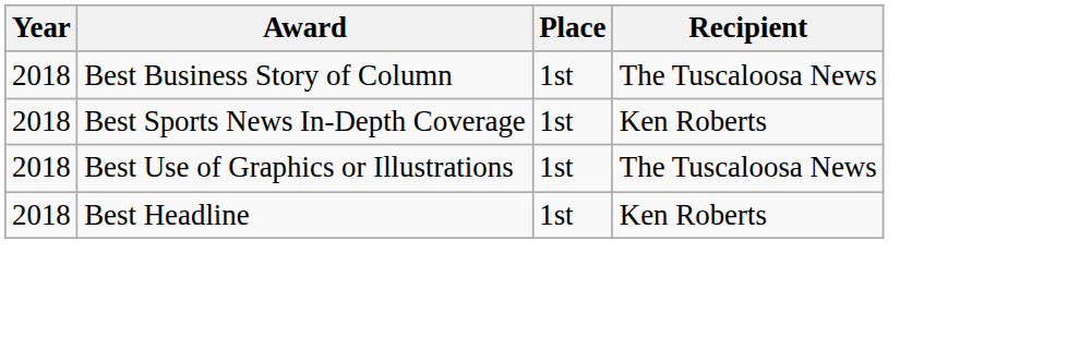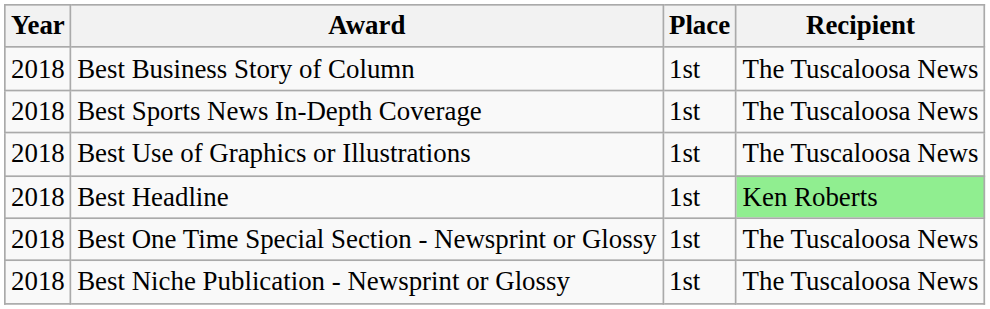 <table class="wikitable">
 <tr>
 <th>Year</th>
 <th>Award</th>
 <th>Place</th>
 <th>Recipient</th>
 </tr>
 <tr>
 <td>2018</td>
 <td>Best Business Story of Column</td>
 <td>1st</td>
 <td>The Tuscaloosa News</td>
 </tr>
 <tr>
 <td>2018</td>
 <td>Best Sports News In-Depth Coverage</td>
 <td>1st</td>
-<td>Ken Roberts</td>
+<td>The Tuscaloosa News</td>
 </tr>
 <tr>
 <td>2018</td>
 <td>Best Use of Graphics or Illustrations</td>
 <td>1st</td>
 <td>The Tuscaloosa News</td>
 </tr>
 <tr>
 <td>2018</td>
 <td>Best Headline</td>
 <td>1st</td>
-<td>Ken Roberts</td>
+<td style="background: lightgreen;">Ken Roberts</td>
+</tr>
+<tr>
+<td>2018</td>
+<td>Best One Time Special Section - Newsprint or Glossy</td>
+<td>1st</td>
+<td>The Tuscaloosa News</td>
+</tr>
+<tr>
+<td>2018</td>
+<td>Best Niche Publication - Newsprint or Glossy</td>
+<td>1st</td>
+<td>The Tuscaloosa News</td>
 </tr>
 </table>
